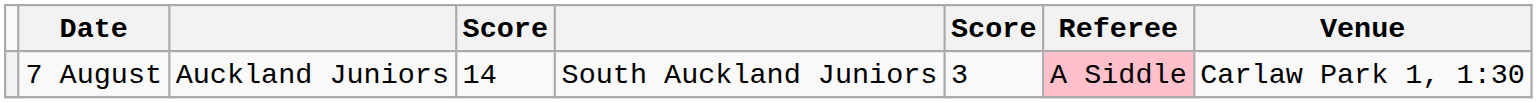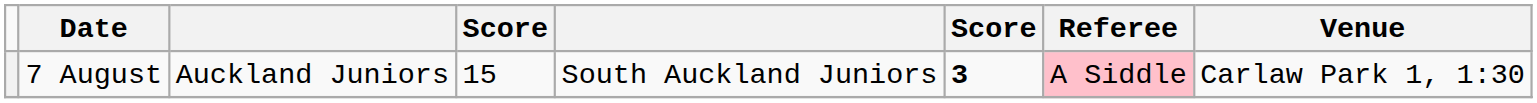 <table class="wikitable mw-collapsible">
 <tr>
 <td></td>
 <th scope="col">Date</th>
 <th scope="col"></th>
 <th scope="col">Score</th>
 <th scope="col"></th>
 <th scope="col">Score</th>
 <th scope="col">Referee</th>
 <th scope="col">Venue</th>
 </tr>
 <tr>
 <th scope="row"></th>
 <td>7 August </td>
 <td>Auckland Juniors</td>
-<td>14</td>
+<td>15</td>
 <td>South Auckland Juniors</td>
-<td>3</td>
+<td><strong>3</strong></td>
 <td style="background: pink;">A Siddle</td>
 <td>Carlaw Park 1, 1:30</td>
 </tr>
 <tr>
 </tr>
 </table>
